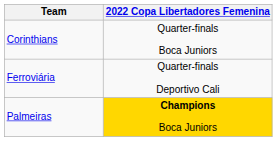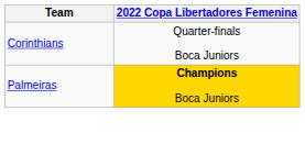 <table class="wikitable">
 <tr>
 <th width=150>Team</th>
 <th width=><a href='#'>2022 Copa Libertadores Femenina</a></th>
 </tr>
 <tr>
 <td><a href='#'>Corinthians</a></td>
 <td align=center>Quarter-finals<br><br> Boca Juniors</td>
 </tr>
 <tr>
-<td><a href='#'>Ferroviária</a></td>
-<td align=center>Quarter-finals<br><br> Deportivo Cali</td>
-</tr>
-<tr>
 <td><a href='#'>Palmeiras</a></td>
 <td align=center bgcolor=gold><strong>Champions</strong><br><br> Boca Juniors</td>
 </tr>
 </table>
